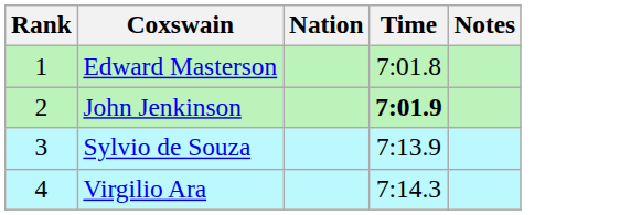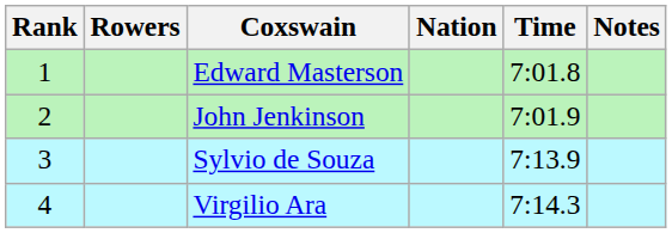 <table class="wikitable sortable" style="text-align:center">
 <tr>
 <th>Rank</th>
+<th>Rowers</th>
 <th>Coxswain</th>
 <th>Nation</th>
 <th>Time</th>
 <th>Notes</th>
 </tr>
 <tr bgcolor=bbf3bb>
 <td>1</td>
+<td align=left></td>
 <td align=left><a href='#'>Edward Masterson</a></td>
 <td align=left></td>
 <td>7:01.8</td>
 <td></td>
 </tr>
 <tr bgcolor=bbf3bb>
 <td>2</td>
+<td align=left></td>
 <td align=left><a href='#'>John Jenkinson</a></td>
 <td align=left></td>
-<td><strong>7:01.9</strong></td>
+<td>7:01.9</td>
 <td></td>
 </tr>
 <tr bgcolor=bbf9ff>
 <td>3</td>
+<td align=left></td>
 <td align=left><a href='#'>Sylvio de Souza</a></td>
 <td align=left></td>
 <td>7:13.9</td>
 <td></td>
 </tr>
 <tr bgcolor=bbf9ff>
 <td>4</td>
+<td align=left></td>
 <td align=left><a href='#'>Virgilio Ara</a></td>
 <td align=left></td>
 <td>7:14.3</td>
 <td></td>
 </tr>
 </table>
